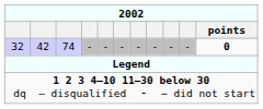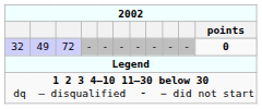 <table class="wikitable" style="text-align: center">
 <tr>
 <td colspan="27" bgcolor="F0FFFF"><strong>2002</strong></td>
 </tr>
 <tr>
 <th></th>
 <th></th>
 <th></th>
 <th></th>
 <th></th>
 <th></th>
 <th></th>
 <th></th>
 <th></th>
 <th></th>
 <th>points</th>
 </tr>
 <tr bgcolor="bfbfbf">
 <td bgcolor="cfcfff">32</td>
-<td bgcolor="cfcfff">42</td>
-<td bgcolor="cfcfff">74</td>
+<td bgcolor="cfcfff">49</td>
+<td bgcolor="cfcfff">72</td>
 <td>-</td>
 <td>-</td>
 <td>-</td>
 <td>-</td>
 <td>-</td>
 <td>-</td>
 <td>-</td>
 <td bgcolor="f9f9f9"><strong>0</strong></td>
 </tr>
 <tr>
 <td colspan="27" bgcolor="F0FFFF"><strong>Legend</strong></td>
 </tr>
 <tr>
 <td colspan="27"><span><strong>1</strong></span> <span><strong>2</strong></span> <span><strong>3</strong></span> <span><strong>4–10</strong></span> <span><strong>11–30</strong></span> <span><strong>below 30</strong></span><br><span> dq </span> – disqualified <span><big> - </big></span> − did not start</td>
 </tr>
 </table>
